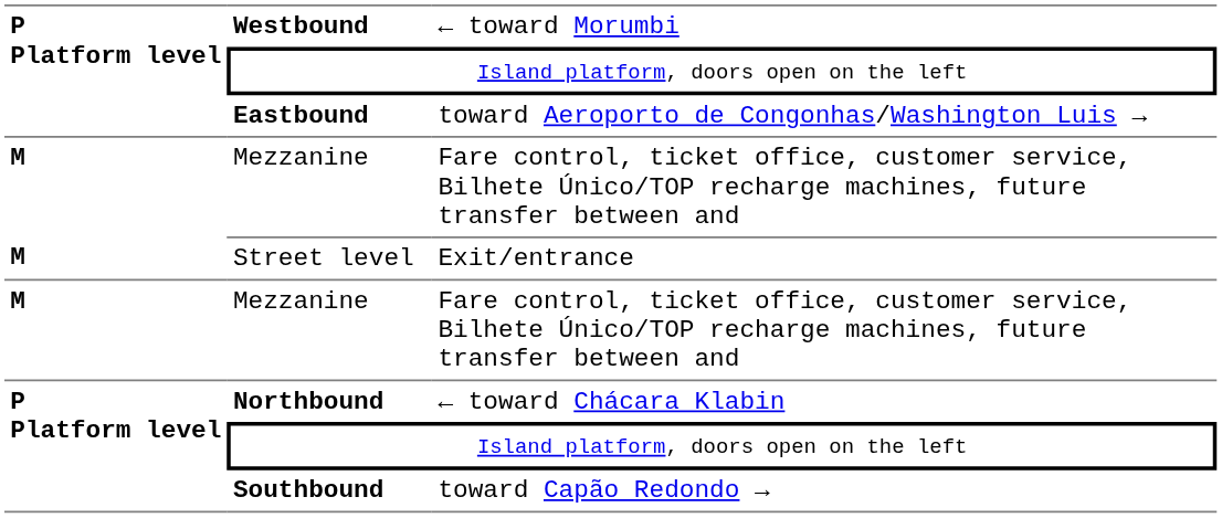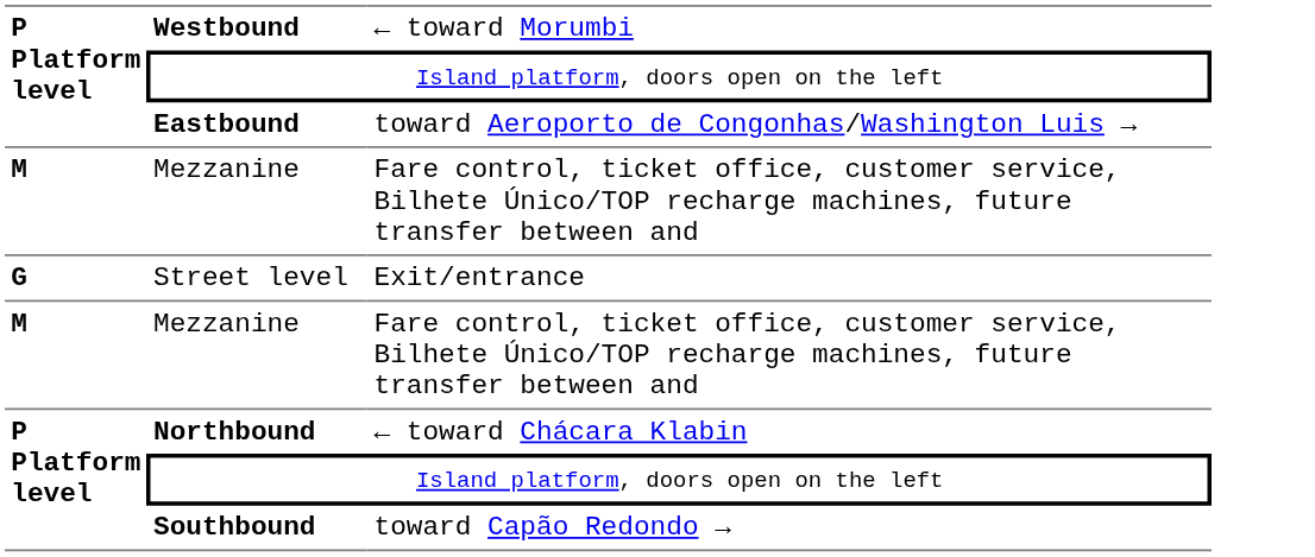 <table table border=0 cellspacing=0 cellpadding=3>
 <tr>
 <td style="border-top:solid 1px gray;border-bottom:solid 1px gray;vertical-align:top;" rowspan=4><strong>P<br>Platform level</strong></td>
 </tr>
 <tr>
 <td style="border-top:solid 1px gray;"><span><strong>Westbound</strong></span></td>
 <td style="border-top:solid 1px gray;">←  toward <a href='#'>Morumbi</a></td>
 </tr>
 <tr>
 <td style="border-top:solid 2px black;border-right:solid 2px black;border-left:solid 2px black;border-bottom:solid 2px black;text-align:center;" colspan=5><small><a href='#'>Island platform</a>, doors open on the left</small></td>
 </tr>
 <tr>
 <td style="border-bottom:solid 1px gray;"><span><strong>Eastbound</strong></span></td>
 <td style="border-bottom:solid 1px gray;"> toward <a href='#'>Aeroporto de Congonhas</a>/<a href='#'>Washington Luis</a> →</td>
 </tr>
 <tr>
 <td style="vertical-align:top;"><strong>M</strong></td>
 <td style="vertical-align:top;">Mezzanine</td>
 <td style="vertical-align:top;">Fare control, ticket office, customer service, Bilhete Único/TOP recharge machines, future transfer between  and </td>
 </tr>
 <tr>
-<td style="vertical-align:top;"><strong>M</strong></td>
+<td style="border-top:solid 1px gray;vertical-align:top;" width=50><strong>G</strong></td>
 <td style="border-top:solid 1px gray;vertical-align:top;" width=100>Street level</td>
 <td style="border-top:solid 1px gray;vertical-align:top;" width=400>Exit/entrance</td>
 </tr>
 <tr>
 <td style="border-top:solid 1px gray;vertical-align:top;"><strong>M</strong></td>
 <td style="border-top:solid 1px gray;vertical-align:top;">Mezzanine</td>
 <td style="border-top:solid 1px gray;vertical-align:top;">Fare control, ticket office, customer service, Bilhete Único/TOP recharge machines, future transfer between  and </td>
 </tr>
 <tr>
 <td style="border-top:solid 1px gray;border-bottom:solid 1px gray;vertical-align:top;" rowspan=4><strong>P<br>Platform level</strong></td>
 </tr>
 <tr>
 <td style="border-top:solid 1px gray;"><span><strong>Northbound</strong></span></td>
 <td style="border-top:solid 1px gray;">←  toward <a href='#'>Chácara Klabin</a></td>
 </tr>
 <tr>
 <td style="border-top:solid 2px black;border-right:solid 2px black;border-left:solid 2px black;border-bottom:solid 2px black;text-align:center;" colspan=5><small><a href='#'>Island platform</a>, doors open on the left</small></td>
 </tr>
 <tr>
 <td style="border-bottom:solid 1px gray;"><span><strong>Southbound</strong></span></td>
 <td style="border-bottom:solid 1px gray;"> toward <a href='#'>Capão Redondo</a> →</td>
 </tr>
 </table>
